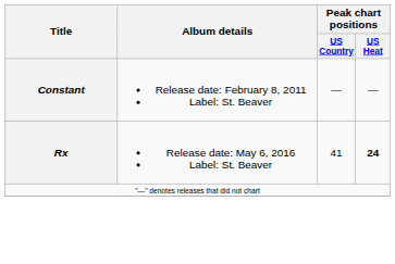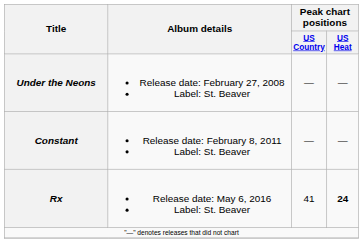 <table class="wikitable plainrowheaders" style="text-align:center;">
 <tr>
 <th rowspan="2" style="width:10em;">Title</th>
 <th rowspan="2" style="width:18em;">Album details</th>
 <th colspan="2">Peak chart<br>positions</th>
 </tr>
 <tr style="font-size:smaller;">
 <th width="45"><a href='#'>US Country</a><br></th>
 <th width="45"><a href='#'>US<br>Heat</a><br></th>
+</tr>
+<tr>
+<th scope="row"><em>Under the Neons</em></th>
+<td><br><ul><li>Release date: February 27, 2008</li><li>Label: St. Beaver</li></ul></td>
+<td>—</td>
+<td>—</td>
 </tr>
 <tr>
 <th scope="row"><em>Constant</em></th>
 <td><br><ul><li>Release date: February 8, 2011</li><li>Label: St. Beaver</li></ul></td>
 <td>—</td>
 <td>—</td>
 </tr>
 <tr>
 <th scope="row"><em>Rx</em></th>
 <td><br><ul><li>Release date: May 6, 2016</li><li>Label: St. Beaver</li></ul></td>
 <td>41</td>
 <td><strong>24</strong></td>
 </tr>
 <tr>
 <td colspan="4" style="font-size:8pt">"—" denotes releases that did not chart</td>
 </tr>
 <tr>
 </tr>
 </table>
